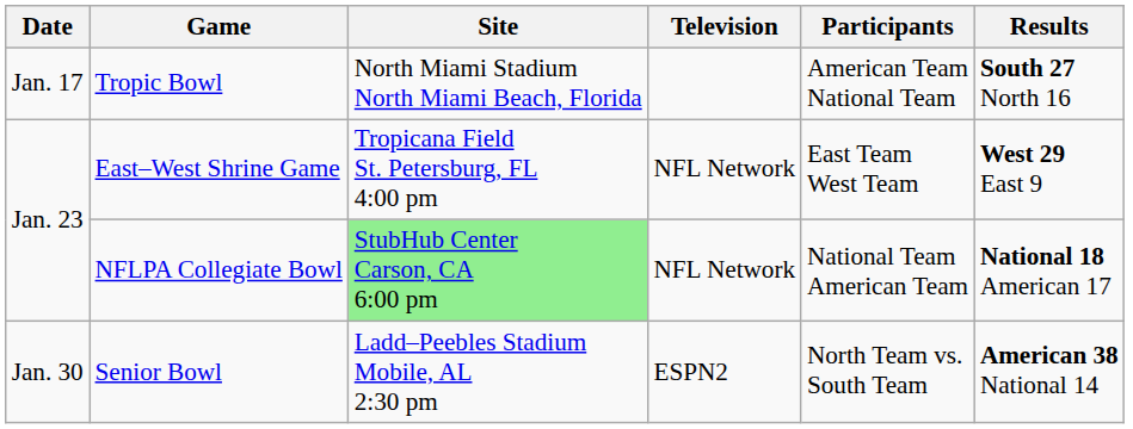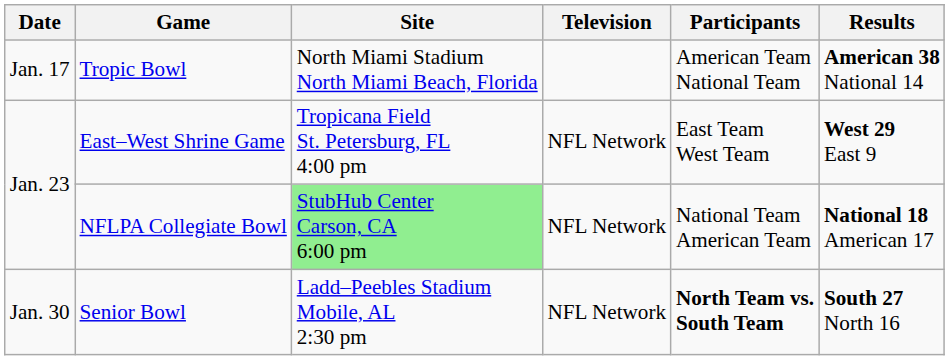 <table class="wikitable" style="font-size:90%;">
 <tr>
 <th>Date</th>
 <th>Game</th>
 <th>Site</th>
 <th>Television</th>
 <th>Participants</th>
 <th>Results</th>
 </tr>
 <tr>
 <td>Jan. 17</td>
 <td><a href='#'>Tropic Bowl</a></td>
 <td>North Miami Stadium<br><a href='#'>North Miami Beach, Florida</a></td>
 <td></td>
 <td>American Team<br>National Team</td>
-<td><strong>South 27</strong><br> North 16</td>
+<td><strong>American 38</strong><br>National 14</td>
 </tr>
 <tr>
 <td rowspan=2>Jan. 23</td>
 <td><a href='#'>East–West Shrine Game</a></td>
 <td><a href='#'>Tropicana Field</a><br><a href='#'>St. Petersburg, FL</a><br>4:00 pm</td>
 <td>NFL Network</td>
 <td>East Team<br>West Team</td>
 <td><strong>West 29</strong><br> East 9</td>
 </tr>
 <tr>
 <td><a href='#'>NFLPA Collegiate Bowl</a></td>
 <td style="background: lightgreen;"><a href='#'>StubHub Center</a><br><a href='#'>Carson, CA</a><br>6:00 pm</td>
 <td>NFL Network</td>
 <td>National Team<br>American Team</td>
 <td><strong>National 18</strong><br> American 17</td>
 </tr>
 <tr>
 <td style=white-space:nowrap>Jan. 30</td>
 <td><a href='#'>Senior Bowl</a></td>
 <td><a href='#'>Ladd–Peebles Stadium</a><br><a href='#'>Mobile, AL</a><br>2:30 pm</td>
-<td>ESPN2</td>
-<td>North Team vs.<br>South Team</td>
-<td><strong>American 38</strong><br>National 14</td>
+<td>NFL Network</td>
+<td><strong>North Team vs.<br>South Team</strong></td>
+<td><strong>South 27</strong><br> North 16</td>
 </tr>
 </table>
